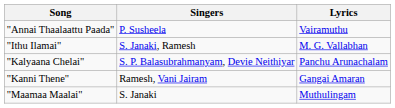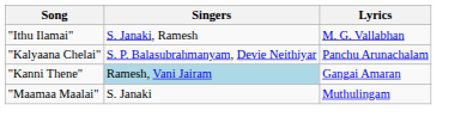 <table class="wikitable">
 <tr>
 <th>Song</th>
 <th>Singers</th>
 <th>Lyrics</th>
-</tr>
-<tr>
-<td>"Annai Thaalaattu Paada"</td>
-<td><a href='#'>P. Susheela</a></td>
-<td><a href='#'>Vairamuthu</a></td>
 </tr>
 <tr>
 <td>"Ithu Ilamai"</td>
 <td><a href='#'>S. Janaki</a>, Ramesh</td>
 <td><a href='#'>M. G. Vallabhan</a></td>
 </tr>
 <tr>
 <td>"Kalyaana Chelai"</td>
 <td><a href='#'>S. P. Balasubrahmanyam</a>, <a href='#'>Devie Neithiyar</a></td>
 <td><a href='#'>Panchu Arunachalam</a></td>
 </tr>
 <tr>
 <td>"Kanni Thene"</td>
-<td>Ramesh, <a href='#'>Vani Jairam</a></td>
+<td style="background: lightblue;">Ramesh, <a href='#'>Vani Jairam</a></td>
 <td><a href='#'>Gangai Amaran</a></td>
 </tr>
 <tr>
 <td>"Maamaa Maalai"</td>
 <td>S. Janaki</td>
 <td><a href='#'>Muthulingam</a></td>
 </tr>
 </table>
